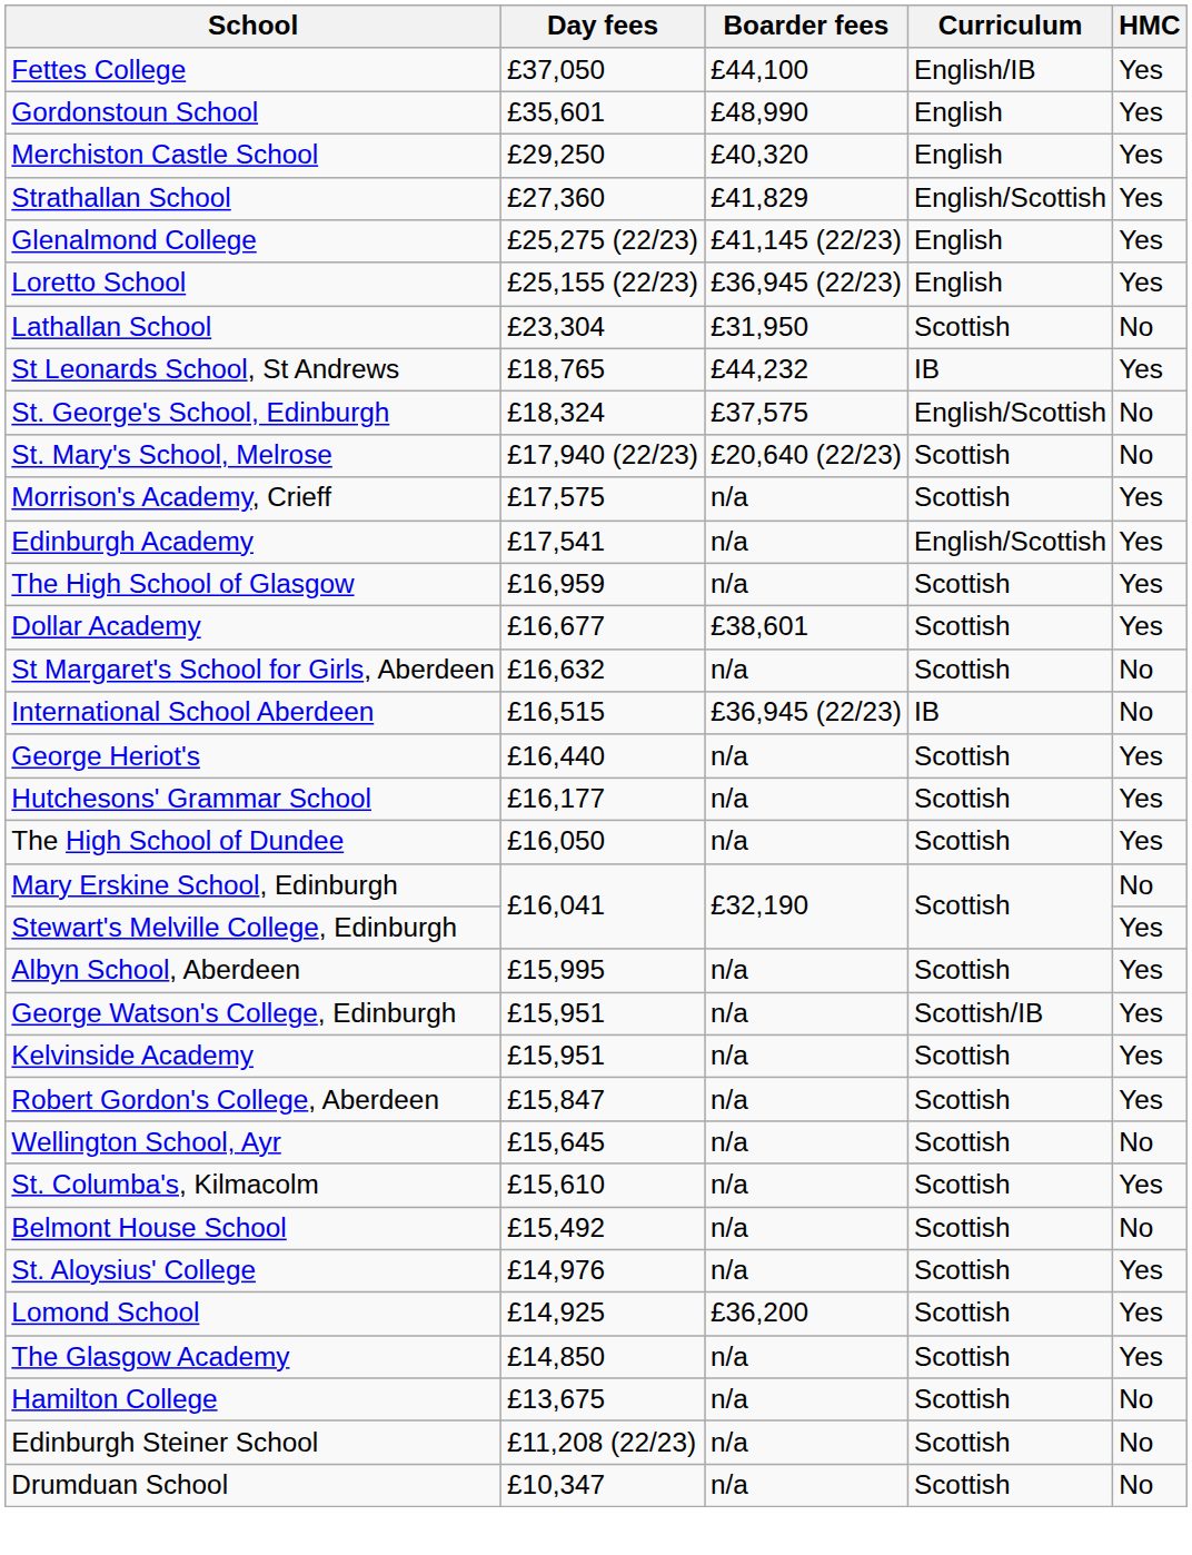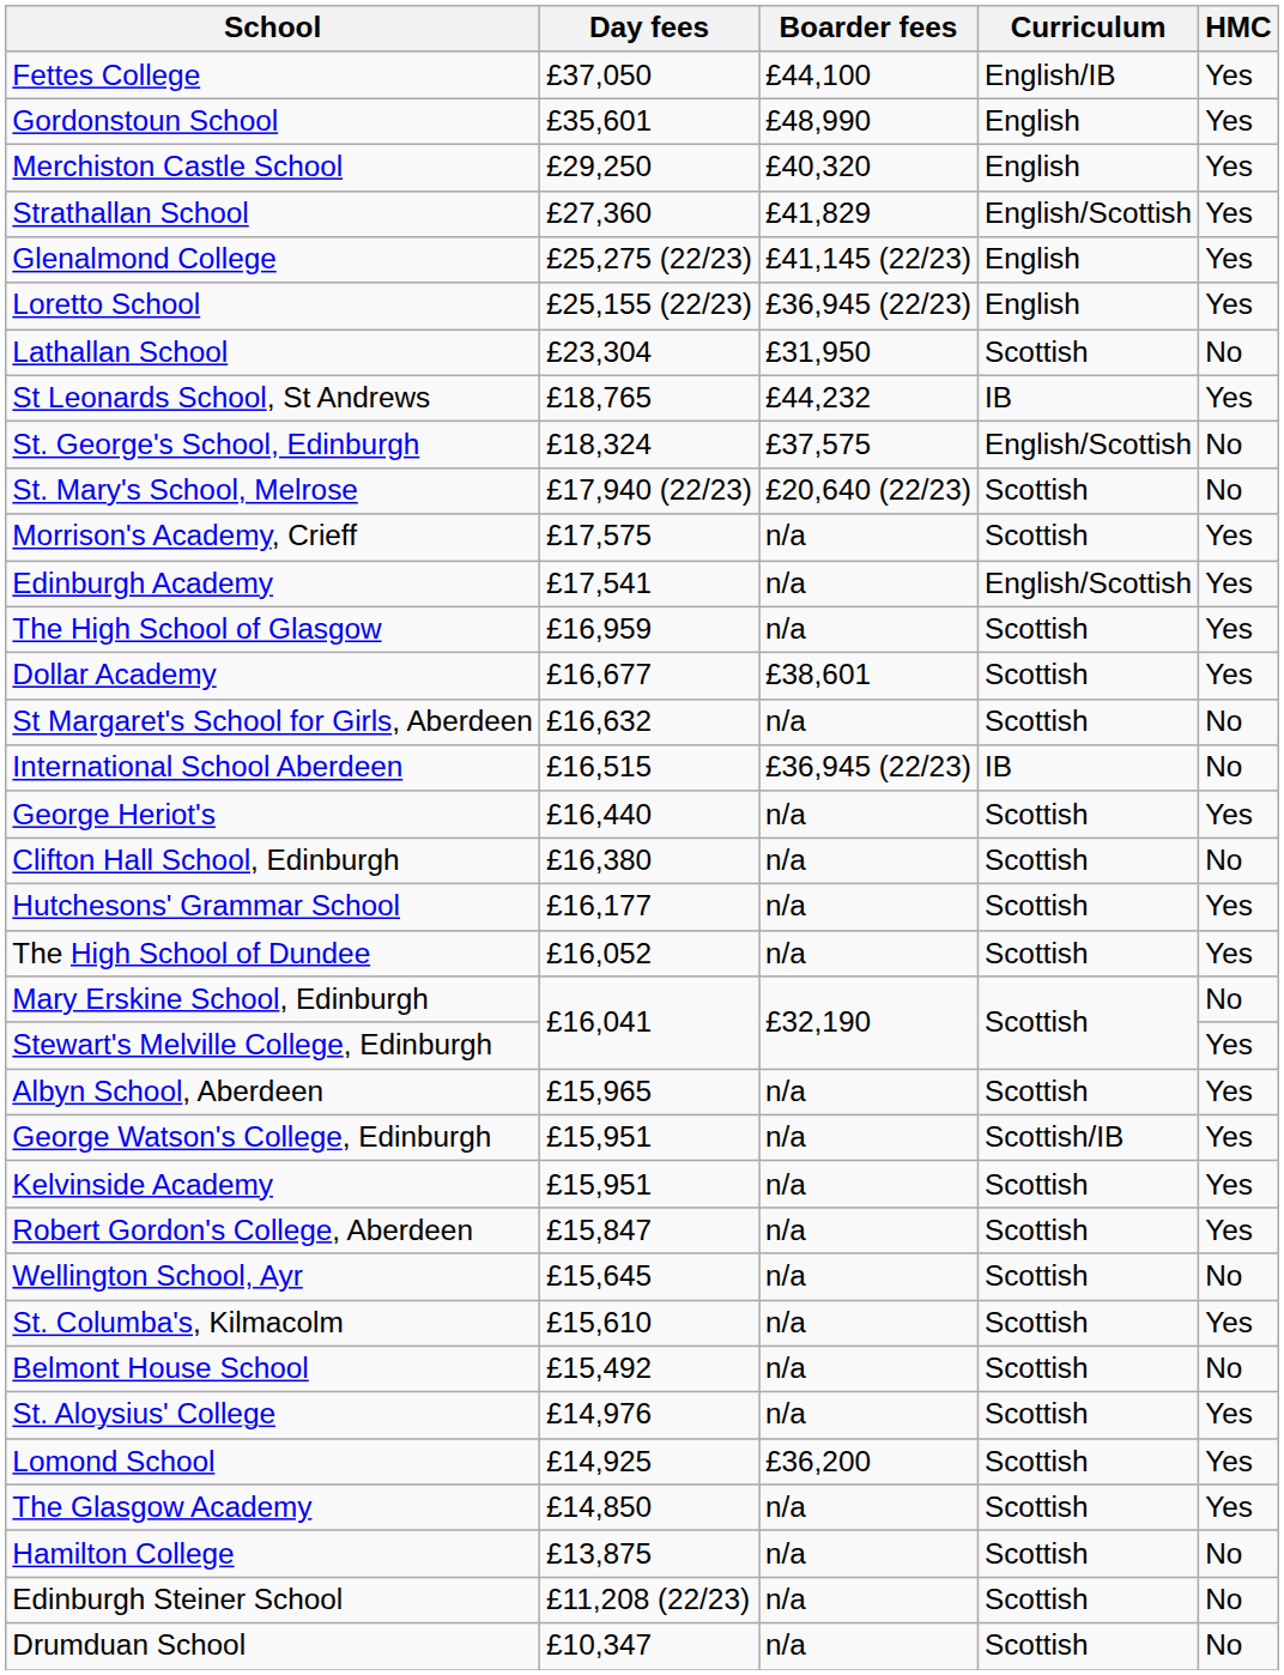 <table class="wikitable sortable">
 <tr>
 <th>School</th>
 <th>Day fees</th>
 <th>Boarder fees</th>
 <th>Curriculum</th>
 <th>HMC</th>
 </tr>
 <tr>
 <td><a href='#'>Fettes College</a></td>
 <td>£37,050</td>
 <td>£44,100</td>
 <td>English/IB</td>
 <td>Yes</td>
 </tr>
 <tr>
 <td><a href='#'>Gordonstoun School</a></td>
 <td>£35,601</td>
 <td>£48,990</td>
 <td>English</td>
 <td>Yes</td>
 </tr>
 <tr>
 <td><a href='#'>Merchiston Castle School</a></td>
 <td>£29,250</td>
 <td>£40,320</td>
 <td>English</td>
 <td>Yes</td>
 </tr>
 <tr>
 <td><a href='#'>Strathallan School</a></td>
 <td>£27,360</td>
 <td>£41,829</td>
 <td>English/Scottish</td>
 <td>Yes</td>
 </tr>
 <tr>
 <td><a href='#'>Glenalmond College</a></td>
 <td>£25,275 (22/23)</td>
 <td>£41,145 (22/23)</td>
 <td>English</td>
 <td>Yes</td>
 </tr>
 <tr>
 <td><a href='#'>Loretto School</a></td>
 <td>£25,155 (22/23)</td>
 <td>£36,945 (22/23)</td>
 <td>English</td>
 <td>Yes</td>
 </tr>
 <tr>
 <td><a href='#'>Lathallan School</a></td>
 <td>£23,304</td>
 <td>£31,950</td>
 <td>Scottish</td>
 <td>No</td>
 </tr>
 <tr>
 <td><a href='#'>St Leonards School</a>, St Andrews</td>
 <td>£18,765</td>
 <td>£44,232</td>
 <td>IB</td>
 <td>Yes</td>
 </tr>
 <tr>
 <td><a href='#'>St. George's School, Edinburgh</a></td>
 <td>£18,324</td>
 <td>£37,575</td>
 <td>English/Scottish</td>
 <td>No</td>
 </tr>
 <tr>
 <td><a href='#'>St. Mary's School, Melrose</a></td>
 <td>£17,940 (22/23)</td>
 <td>£20,640 (22/23)</td>
 <td>Scottish</td>
 <td>No</td>
 </tr>
 <tr>
 <td><a href='#'>Morrison's Academy</a>, Crieff</td>
 <td>£17,575</td>
 <td>n/a</td>
 <td>Scottish</td>
 <td>Yes</td>
 </tr>
 <tr>
 <td><a href='#'>Edinburgh Academy</a></td>
 <td>£17,541</td>
 <td>n/a</td>
 <td>English/Scottish</td>
 <td>Yes</td>
 </tr>
 <tr>
 <td><a href='#'>The High School of Glasgow</a></td>
 <td>£16,959</td>
 <td>n/a</td>
 <td>Scottish</td>
 <td>Yes</td>
 </tr>
 <tr>
 <td><a href='#'>Dollar Academy</a></td>
 <td>£16,677</td>
 <td>£38,601</td>
 <td>Scottish</td>
 <td>Yes</td>
 </tr>
 <tr>
 <td><a href='#'>St Margaret's School for Girls</a>, Aberdeen</td>
 <td>£16,632</td>
 <td>n/a</td>
 <td>Scottish</td>
 <td>No</td>
 </tr>
 <tr>
 <td><a href='#'>International School Aberdeen</a></td>
 <td>£16,515</td>
 <td>£36,945 (22/23)</td>
 <td>IB</td>
 <td>No</td>
 </tr>
 <tr>
 <td><a href='#'>George Heriot's</a></td>
 <td>£16,440</td>
 <td>n/a</td>
 <td>Scottish</td>
 <td>Yes</td>
 </tr>
 <tr>
+<td><a href='#'>Clifton Hall School</a>, Edinburgh</td>
+<td>£16,380</td>
+<td>n/a</td>
+<td>Scottish</td>
+<td>No</td>
+</tr>
+<tr>
 <td><a href='#'>Hutchesons' Grammar School</a></td>
 <td>£16,177</td>
 <td>n/a</td>
 <td>Scottish</td>
 <td>Yes</td>
 </tr>
 <tr>
 <td>The <a href='#'>High School of Dundee</a></td>
-<td>£16,050</td>
+<td>£16,052</td>
 <td>n/a</td>
 <td>Scottish</td>
 <td>Yes</td>
 </tr>
 <tr>
 <td><a href='#'>Mary Erskine School</a>, Edinburgh</td>
 <td rowspan="2">£16,041</td>
 <td rowspan="2">£32,190</td>
 <td rowspan="2">Scottish</td>
 <td>No</td>
 </tr>
 <tr>
 <td><a href='#'>Stewart's Melville College</a>, Edinburgh</td>
 <td>Yes</td>
 </tr>
 <tr>
 <td><a href='#'>Albyn School</a>, Aberdeen</td>
-<td>£15,995</td>
+<td>£15,965</td>
 <td>n/a</td>
 <td>Scottish</td>
 <td>Yes</td>
 </tr>
 <tr>
 <td><a href='#'>George Watson's College</a>, Edinburgh</td>
 <td>£15,951</td>
 <td>n/a</td>
 <td>Scottish/IB</td>
 <td>Yes</td>
 </tr>
 <tr>
 <td><a href='#'>Kelvinside Academy</a></td>
 <td>£15,951</td>
 <td>n/a</td>
 <td>Scottish</td>
 <td>Yes</td>
 </tr>
 <tr>
 <td><a href='#'>Robert Gordon's College</a>, Aberdeen</td>
 <td>£15,847</td>
 <td>n/a</td>
 <td>Scottish</td>
 <td>Yes</td>
 </tr>
 <tr>
 <td><a href='#'>Wellington School, Ayr</a></td>
 <td>£15,645</td>
 <td>n/a</td>
 <td>Scottish</td>
 <td>No</td>
 </tr>
 <tr>
 <td><a href='#'>St. Columba's</a>, Kilmacolm</td>
 <td>£15,610</td>
 <td>n/a</td>
 <td>Scottish</td>
 <td>Yes</td>
 </tr>
 <tr>
 <td><a href='#'>Belmont House School</a></td>
 <td>£15,492</td>
 <td>n/a</td>
 <td>Scottish</td>
 <td>No</td>
 </tr>
 <tr>
 <td><a href='#'>St. Aloysius' College</a></td>
 <td>£14,976</td>
 <td>n/a</td>
 <td>Scottish</td>
 <td>Yes</td>
 </tr>
 <tr>
 <td><a href='#'>Lomond School</a></td>
 <td>£14,925</td>
 <td>£36,200</td>
 <td>Scottish</td>
 <td>Yes</td>
 </tr>
 <tr>
 <td><a href='#'>The Glasgow Academy</a></td>
 <td>£14,850</td>
 <td>n/a</td>
 <td>Scottish</td>
 <td>Yes</td>
 </tr>
 <tr>
 <td><a href='#'>Hamilton College</a></td>
-<td>£13,675</td>
+<td>£13,875</td>
 <td>n/a</td>
 <td>Scottish</td>
 <td>No</td>
 </tr>
 <tr>
 <td>Edinburgh Steiner School</td>
 <td>£11,208 (22/23)</td>
 <td>n/a</td>
 <td>Scottish</td>
 <td>No</td>
 </tr>
 <tr>
 <td>Drumduan School</td>
 <td>£10,347</td>
 <td>n/a</td>
 <td>Scottish</td>
 <td>No</td>
 </tr>
 </table>
